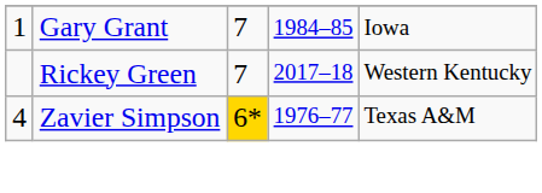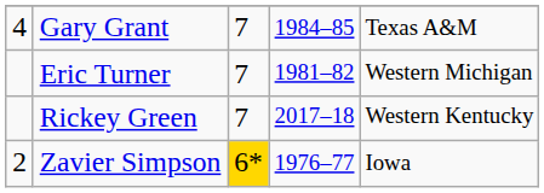 <table class="wikitable">
 <tr>
 </tr>
 <tr>
-<td>1</td>
+<td>4</td>
 <td><a href='#'>Gary Grant</a></td>
 <td>7</td>
 <td style="font-size:80%;"><a href='#'>1984–85</a></td>
-<td style="font-size:80%;">Iowa</td>
+<td style="font-size:80%;">Texas A&M</td>
+</tr>
+<tr>
+<td></td>
+<td><a href='#'>Eric Turner</a></td>
+<td>7</td>
+<td style="font-size:80%;"><a href='#'>1981–82</a></td>
+<td style="font-size:80%;">Western Michigan</td>
 </tr>
 <tr>
 <td></td>
 <td><a href='#'>Rickey Green</a></td>
 <td>7</td>
 <td style="font-size:80%;"><a href='#'>2017–18</a></td>
 <td style="font-size:80%;">Western Kentucky</td>
 </tr>
 <tr>
-<td>4</td>
+<td>2</td>
 <td><a href='#'>Zavier Simpson</a></td>
 <td style="background: gold;">6*</td>
 <td style="font-size:80%;"><a href='#'>1976–77</a></td>
-<td style="font-size:80%;">Texas A&M</td>
+<td style="font-size:80%;">Iowa</td>
 </tr>
 </table>
